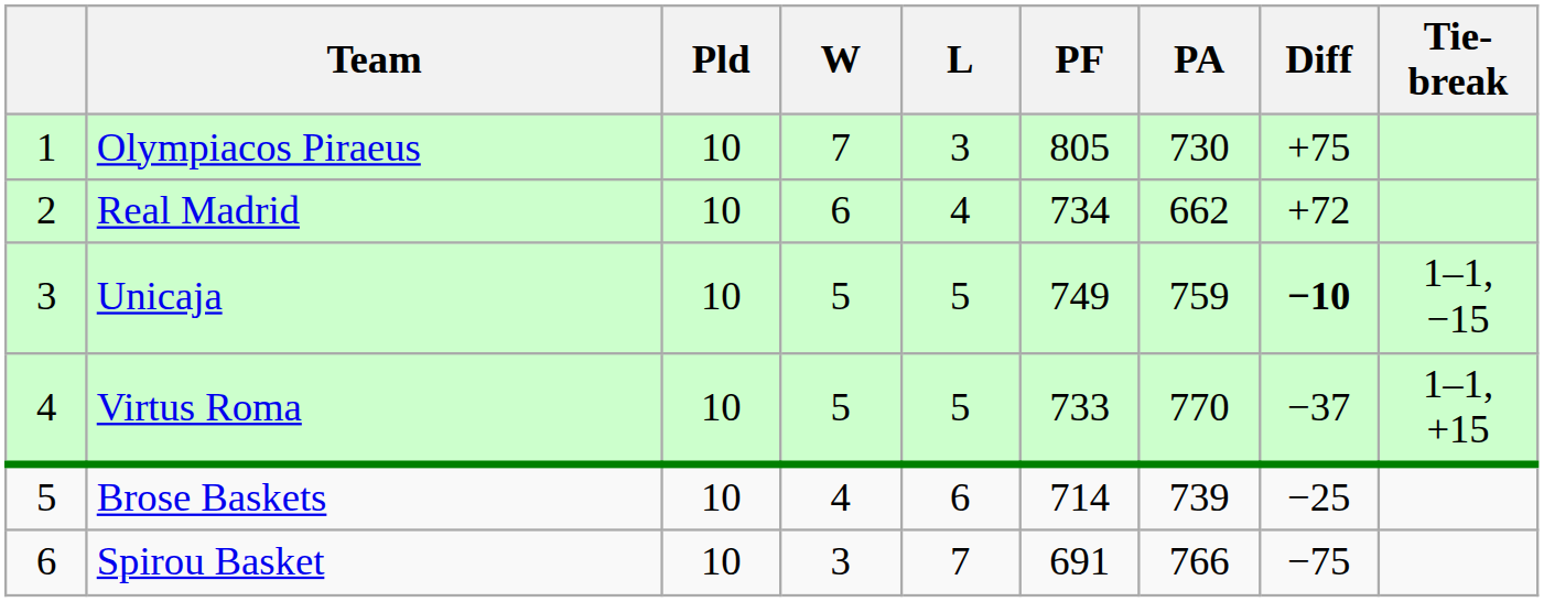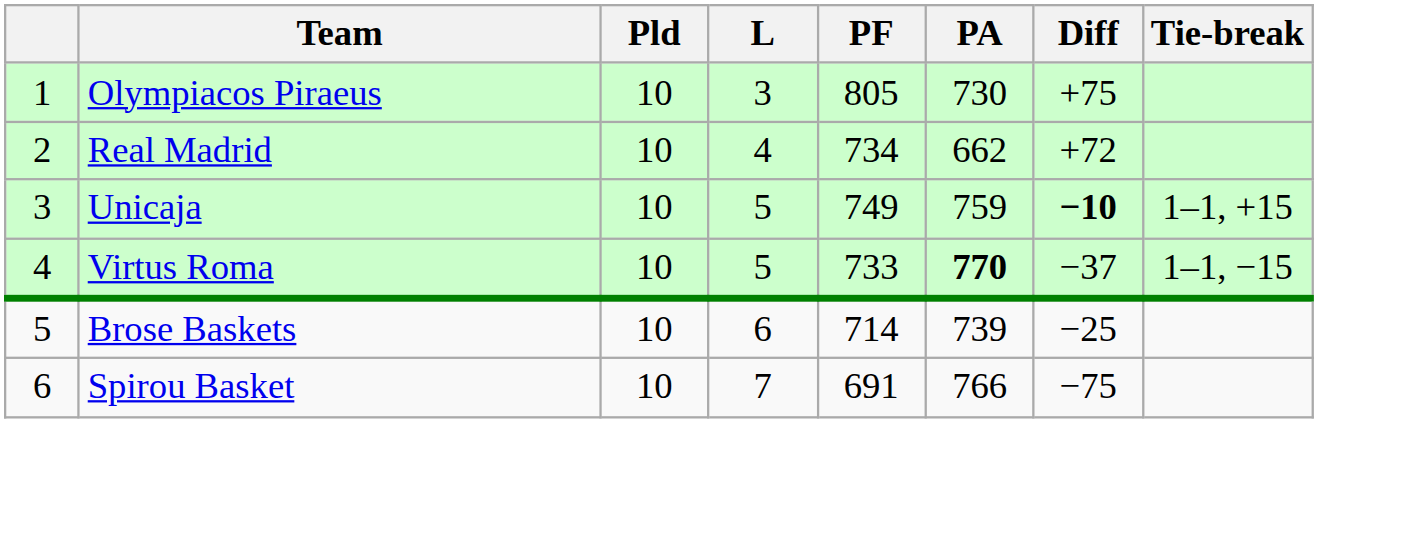 <table class="wikitable" style="text-align:center">
 <tr>
 <th width=25></th>
 <th width=220>Team</th>
 <th width=40>Pld</th>
-<th width=40>W</th>
 <th width=40>L</th>
 <th width=40>PF</th>
 <th width=40>PA</th>
 <th width=40>Diff</th>
 <th>Tie-break</th>
 </tr>
 <tr style="background: #ccffcc;">
 <td>1</td>
 <td align=left> <a href='#'>Olympiacos Piraeus</a></td>
 <td>10</td>
-<td>7</td>
 <td>3</td>
 <td>805</td>
 <td>730</td>
 <td>+75</td>
 <td></td>
 </tr>
 <tr style="background: #ccffcc;">
 <td>2</td>
 <td align=left> <a href='#'>Real Madrid</a></td>
 <td>10</td>
-<td>6</td>
 <td>4</td>
 <td>734</td>
 <td>662</td>
 <td>+72</td>
 <td></td>
 </tr>
 <tr style="background: #ccffcc;">
 <td>3</td>
 <td align=left> <a href='#'>Unicaja</a></td>
 <td>10</td>
 <td>5</td>
-<td>5</td>
 <td>749</td>
 <td>759</td>
 <td><strong>−10</strong></td>
-<td>1–1, −15</td>
+<td>1–1, +15</td>
 </tr>
 <tr style="background: #ccffcc; border-bottom:3px solid green;">
 <td>4</td>
 <td align=left> <a href='#'>Virtus Roma</a></td>
 <td>10</td>
 <td>5</td>
-<td>5</td>
 <td>733</td>
-<td>770</td>
+<td><strong>770</strong></td>
 <td>−37</td>
-<td>1–1, +15</td>
+<td>1–1, −15</td>
 </tr>
 <tr style="background:">
 <td>5</td>
 <td align=left> <a href='#'>Brose Baskets</a></td>
 <td>10</td>
-<td>4</td>
 <td>6</td>
 <td>714</td>
 <td>739</td>
 <td>−25</td>
 <td></td>
 </tr>
 <tr style="background:">
 <td>6</td>
 <td align=left> <a href='#'>Spirou Basket</a></td>
 <td>10</td>
-<td>3</td>
 <td>7</td>
 <td>691</td>
 <td>766</td>
 <td>−75</td>
 <td></td>
 </tr>
 </table>
